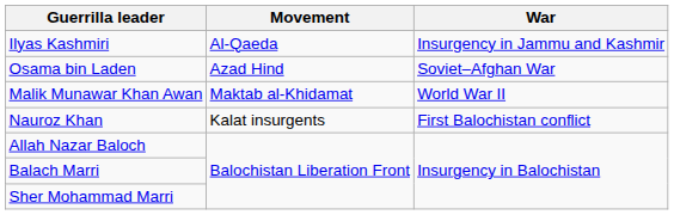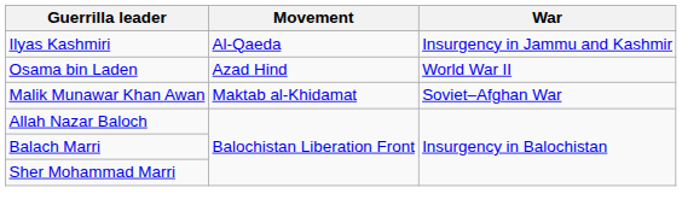 <table class="wikitable">
 <tr>
 <th>Guerrilla leader</th>
 <th>Movement</th>
 <th>War</th>
 </tr>
 <tr>
 <td><a href='#'>Ilyas Kashmiri</a></td>
 <td><a href='#'>Al-Qaeda</a></td>
 <td><a href='#'>Insurgency in Jammu and Kashmir</a></td>
 </tr>
 <tr>
 <td><a href='#'>Osama bin Laden</a></td>
 <td><a href='#'>Azad Hind</a></td>
-<td><a href='#'>Soviet–Afghan War</a></td>
+<td><a href='#'>World War II</a></td>
 </tr>
 <tr>
 <td><a href='#'>Malik Munawar Khan Awan</a></td>
 <td><a href='#'>Maktab al-Khidamat</a></td>
-<td><a href='#'>World War II</a></td>
-</tr>
-<tr>
-<td><a href='#'>Nauroz Khan</a></td>
-<td>Kalat insurgents</td>
-<td><a href='#'>First Balochistan conflict</a></td>
+<td><a href='#'>Soviet–Afghan War</a></td>
 </tr>
 <tr>
 <td><a href='#'>Allah Nazar Baloch</a></td>
 <td rowspan="3"><a href='#'>Balochistan Liberation Front</a></td>
 <td rowspan="3"><a href='#'>Insurgency in Balochistan</a></td>
 </tr>
 <tr>
 <td><a href='#'>Balach Marri</a></td>
 </tr>
 <tr>
 <td><a href='#'>Sher Mohammad Marri</a></td>
 </tr>
 </table>
